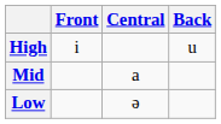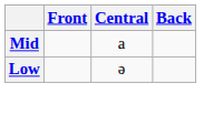 <table class="wikitable" style="text-align:center">
 <tr>
 <th></th>
 <th><a href='#'>Front</a></th>
 <th><a href='#'>Central</a></th>
 <th><a href='#'>Back</a></th>
-</tr>
-<tr>
-<th><a href='#'>High</a></th>
-<td>i</td>
-<td></td>
-<td>u</td>
 </tr>
 <tr>
 <th><a href='#'>Mid</a></th>
 <td></td>
 <td>a</td>
 <td></td>
 </tr>
 <tr>
 <th><a href='#'>Low</a></th>
 <td></td>
 <td>ə</td>
 <td></td>
 </tr>
 </table>
